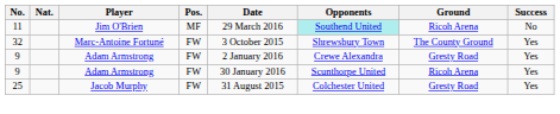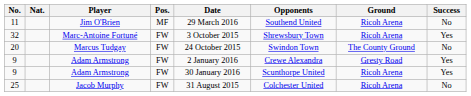 <table class="wikitable sortable alternance" style="font-size:85%; text-align:center; line-height:14px; width:60%;">
 <tr>
 <th>No.</th>
 <th>Nat.</th>
 <th>Player</th>
 <th>Pos.</th>
 <th>Date</th>
 <th>Opponents</th>
 <th>Ground</th>
 <th>Success</th>
 </tr>
 <tr>
 <td>11</td>
 <td></td>
 <td><a href='#'>Jim O'Brien</a></td>
 <td>MF</td>
 <td>29 March 2016</td>
-<td style="background: paleturquoise;"><a href='#'>Southend United</a></td>
+<td><a href='#'>Southend United</a></td>
 <td><a href='#'>Ricoh Arena</a></td>
 <td>No</td>
 </tr>
 <tr>
 <td>32</td>
 <td></td>
 <td><a href='#'>Marc-Antoine Fortuné</a></td>
 <td>FW</td>
 <td>3 October 2015</td>
 <td><a href='#'>Shrewsbury Town</a></td>
+<td><a href='#'>Ricoh Arena</a></td>
+<td>Yes</td>
+</tr>
+<tr>
+<td>20</td>
+<td></td>
+<td><a href='#'>Marcus Tudgay</a></td>
+<td>FW</td>
+<td>24 October 2015</td>
+<td><a href='#'>Swindon Town</a></td>
 <td><a href='#'>The County Ground</a></td>
-<td>Yes</td>
+<td>No</td>
 </tr>
 <tr>
 <td>9</td>
 <td></td>
 <td><a href='#'>Adam Armstrong</a></td>
 <td>FW</td>
 <td>2 January 2016</td>
 <td><a href='#'>Crewe Alexandra</a></td>
 <td><a href='#'>Gresty Road</a></td>
 <td>Yes</td>
 </tr>
 <tr>
 <td>9</td>
 <td></td>
 <td><a href='#'>Adam Armstrong</a></td>
 <td>FW</td>
 <td>30 January 2016</td>
 <td><a href='#'>Scunthorpe United</a></td>
 <td><a href='#'>Ricoh Arena</a></td>
 <td>Yes</td>
 </tr>
 <tr>
 <td>25</td>
 <td></td>
 <td><a href='#'>Jacob Murphy</a></td>
 <td>FW</td>
 <td>31 August 2015</td>
 <td><a href='#'>Colchester United</a></td>
-<td><a href='#'>Gresty Road</a></td>
-<td>Yes</td>
+<td><a href='#'>Ricoh Arena</a></td>
+<td>No</td>
 </tr>
 </table>
